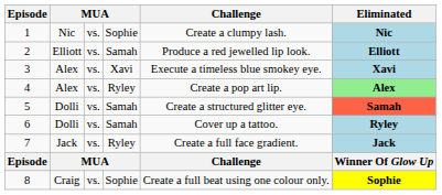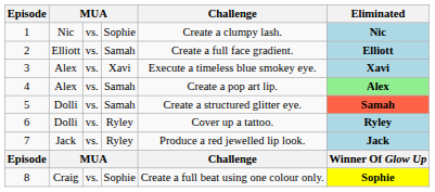 <table class="wikitable" border="2" style="text-align:center">
 <tr>
 <th>Episode</th>
 <th colspan="3">MUA</th>
 <th>Challenge</th>
 <th>Eliminated</th>
 </tr>
 <tr>
 <td>1</td>
 <td>Nic</td>
 <td>vs.</td>
 <td>Sophie</td>
 <td>Create a clumpy lash.</td>
 <td style="background: lightblue;"><strong>Nic</strong></td>
 </tr>
 <tr>
 <td>2</td>
 <td>Elliott</td>
 <td>vs.</td>
 <td>Samah</td>
-<td>Produce a red jewelled lip look.</td>
+<td>Create a full face gradient.</td>
 <td style="background: lightblue;"><strong>Elliott</strong></td>
 </tr>
 <tr>
 <td>3</td>
 <td>Alex</td>
 <td>vs.</td>
 <td>Xavi</td>
 <td>Execute a timeless blue smokey eye.</td>
 <td style="background: lightblue;"><strong>Xavi</strong></td>
 </tr>
 <tr>
 <td>4</td>
 <td>Alex</td>
 <td>vs.</td>
-<td>Ryley</td>
+<td>Samah</td>
 <td>Create a pop art lip.</td>
 <td style="background: lightgreen;"><strong>Alex</strong></td>
 </tr>
 <tr>
 <td>5</td>
 <td>Dolli</td>
 <td>vs.</td>
 <td>Samah</td>
 <td>Create a structured glitter eye.</td>
 <td style="background: tomato;"><strong>Samah</strong></td>
 </tr>
 <tr>
 <td>6</td>
 <td>Dolli</td>
 <td>vs.</td>
-<td>Samah</td>
+<td>Ryley</td>
 <td>Cover up a tattoo.</td>
 <td style="background: lightblue;"><strong>Ryley</strong></td>
 </tr>
 <tr>
 <td>7</td>
 <td>Jack</td>
 <td>vs.</td>
 <td>Ryley</td>
-<td>Create a full face gradient.</td>
+<td>Produce a red jewelled lip look.</td>
 <td style="background: lightblue;"><strong>Jack</strong></td>
 </tr>
 <tr>
 <th>Episode</th>
 <th colspan="3">MUA</th>
 <th>Challenge</th>
 <th>Winner Of <em>Glow Up</em></th>
 </tr>
 <tr>
 <td>8</td>
 <td>Craig</td>
 <td>vs.</td>
 <td>Sophie</td>
 <td>Create a full beat using one colour only.</td>
 <td style="background: yellow"><strong>Sophie </strong></td>
 </tr>
 </table>
